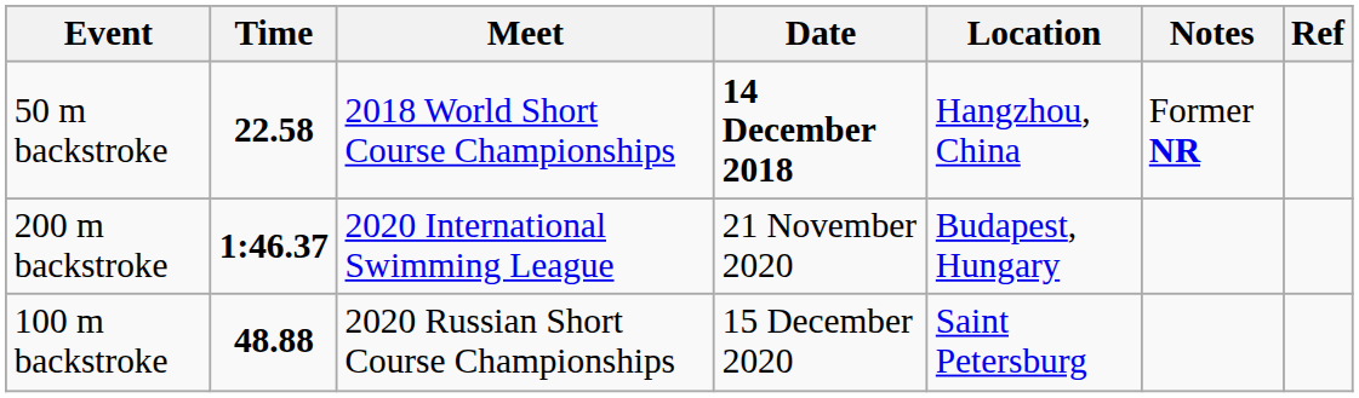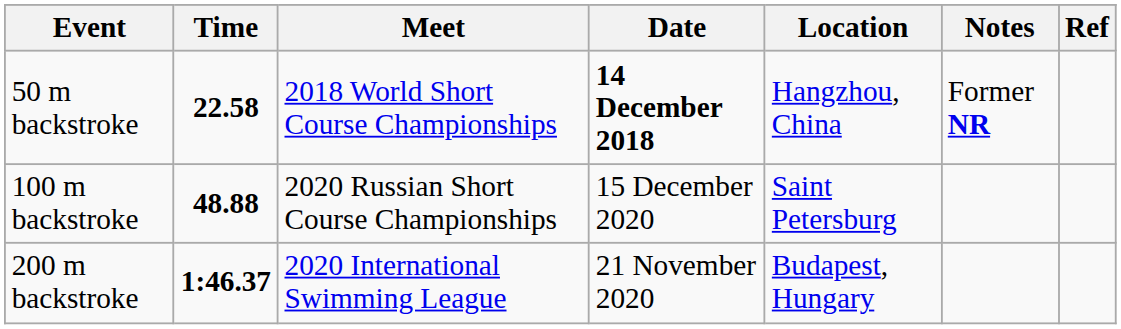 <table class="wikitable">
 <tr>
 <th>Event</th>
 <th>Time</th>
 <th>Meet</th>
 <th>Date</th>
 <th>Location</th>
 <th>Notes</th>
 <th>Ref</th>
 </tr>
 <tr>
 <td>50 m backstroke</td>
 <td style="text-align:center;"><strong>22.58</strong></td>
 <td><a href='#'>2018 World Short Course Championships</a></td>
 <td><strong>14 December 2018</strong></td>
 <td><a href='#'>Hangzhou</a>, <a href='#'>China</a></td>
 <td>Former <strong><a href='#'>NR</a></strong></td>
 <td style="text-align:center;"></td>
 </tr>
 <tr>
+<td>100 m backstroke</td>
+<td style="text-align:center;"><strong>48.88</strong></td>
+<td>2020 Russian Short Course Championships</td>
+<td>15 December 2020</td>
+<td><a href='#'>Saint Petersburg</a></td>
+<td></td>
+<td style="text-align:center;"></td>
+</tr>
+<tr>
 <td>200 m backstroke</td>
 <td style="text-align:center;"><strong>1:46.37</strong></td>
 <td><a href='#'>2020 International Swimming League</a></td>
 <td>21 November 2020</td>
 <td><a href='#'>Budapest</a>, <a href='#'>Hungary</a></td>
 <td></td>
 <td style="text-align:center;"></td>
 </tr>
-<tr>
-<td>100 m backstroke</td>
-<td style="text-align:center;"><strong>48.88</strong></td>
-<td>2020 Russian Short Course Championships</td>
-<td>15 December 2020</td>
-<td><a href='#'>Saint Petersburg</a></td>
-<td></td>
-<td style="text-align:center;"></td>
-</tr>
 </table>
